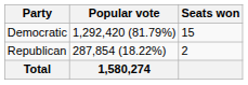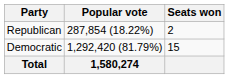 <table class="wikitable">
 <tr>
 <th>Party</th>
 <th>Popular vote</th>
 <th>Seats won</th>
 </tr>
 <tr>
+<td>Republican</td>
+<td>287,854 (18.22%)</td>
+<td>2</td>
+</tr>
+<tr>
 <td>Democratic</td>
 <td>1,292,420 (81.79%)</td>
 <td>15</td>
-</tr>
-<tr>
-<td>Republican</td>
-<td>287,854 (18.22%)</td>
-<td>2</td>
 </tr>
 <tr>
 <th>Total</th>
 <th>1,580,274</th>
 <th></th>
 </tr>
 </table>
